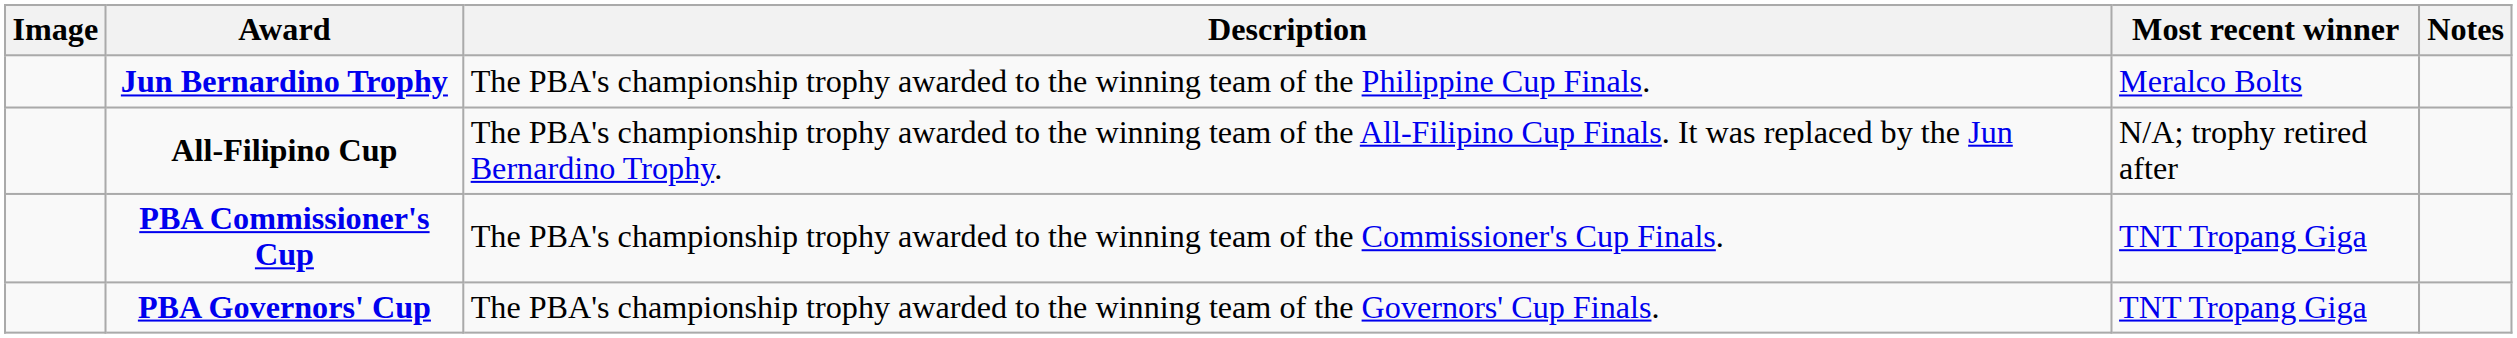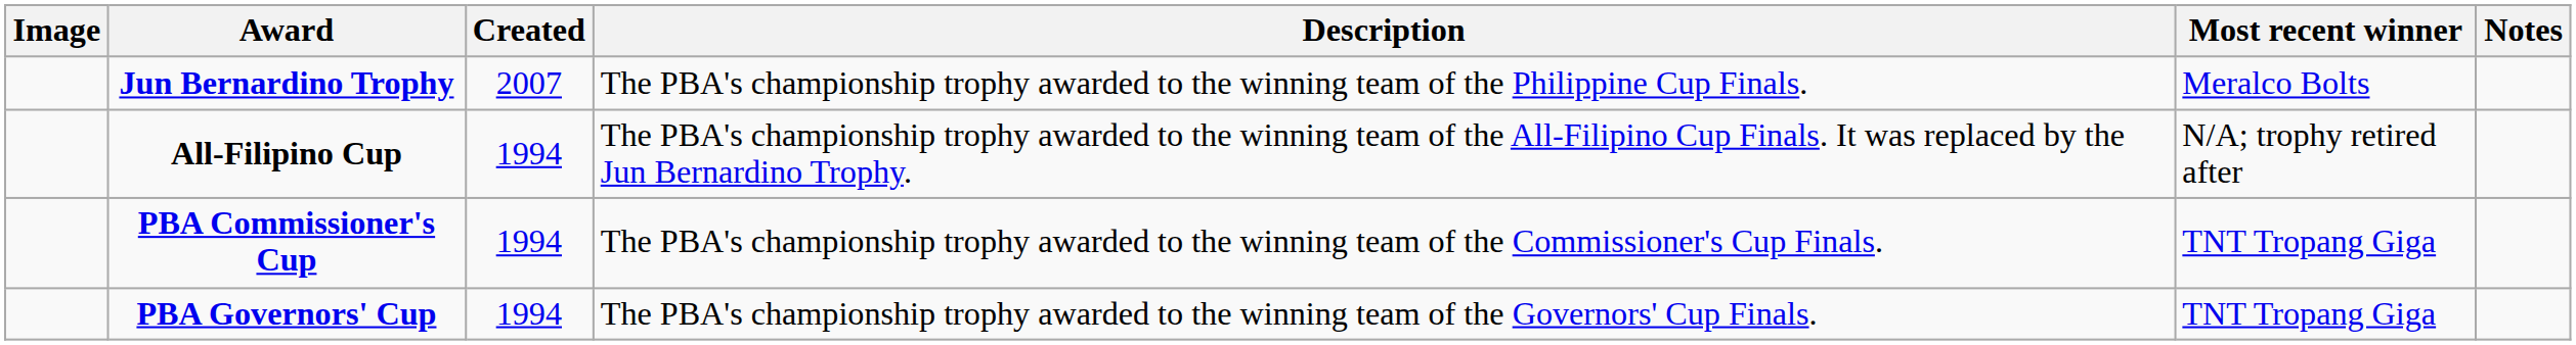 <table class="wikitable plainrowheaders sortable" summary="Image, Award (sortable), Created (sortable), Description, Most recent winner and Notes">
 <tr>
 <th scope="col" class="unsortable">Image</th>
 <th scope="col">Award</th>
+<th scope="col">Created</th>
 <th scope="col" class="unsortable">Description</th>
 <th scope="col" class="unsortable">Most recent winner</th>
 <th scope="col" class="unsortable">Notes</th>
 </tr>
 <tr>
 <td></td>
 <th scope="row" style="background-color:transparent;"><a href='#'>Jun Bernardino Trophy</a></th>
+<td align="center"><a href='#'>2007</a></td>
 <td>The PBA's championship trophy awarded to the winning team of the <a href='#'>Philippine Cup Finals</a>.</td>
 <td><a href='#'>Meralco Bolts</a></td>
 <td align="center"></td>
 </tr>
 <tr>
 <td></td>
 <th scope="row" style="background-color:transparent;">All-Filipino Cup</th>
+<td align="center"><a href='#'>1994</a></td>
 <td>The PBA's championship trophy awarded to the winning team of the <a href='#'>All-Filipino Cup Finals</a>. It was replaced by the <a href='#'>Jun Bernardino Trophy</a>.</td>
 <td>N/A; trophy retired after </td>
 <td align="center"></td>
 </tr>
 <tr>
 <td></td>
 <th scope="row" style="background-color:transparent;"><a href='#'>PBA Commissioner's Cup</a></th>
+<td align="center"><a href='#'>1994</a></td>
 <td>The PBA's championship trophy awarded to the winning team of the <a href='#'>Commissioner's Cup Finals</a>.</td>
 <td><a href='#'>TNT Tropang Giga</a></td>
 <td align="center"></td>
 </tr>
 <tr>
 <td></td>
 <th scope="row" style="background-color:transparent;"><a href='#'>PBA Governors' Cup</a></th>
+<td align="center"><a href='#'>1994</a></td>
 <td>The PBA's championship trophy awarded to the winning team of the <a href='#'>Governors' Cup Finals</a>.</td>
 <td><a href='#'>TNT Tropang Giga</a></td>
 <td align="center"></td>
 </tr>
 </table>
